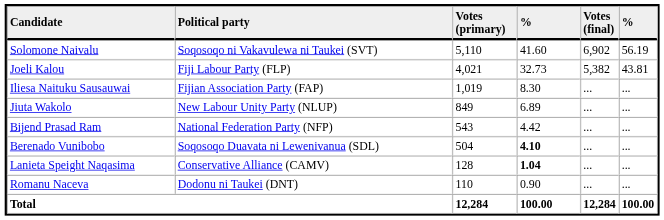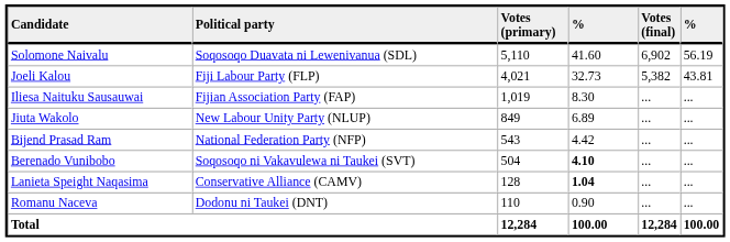 <table table width="70%" border="1" align="center" cellpadding=3 cellspacing=0 style="margin:5px; border:3px solid;">
 <tr>
 <td td width="27%" style="border-bottom:3px solid; background:#efefef;"><strong>Candidate</strong></td>
 <td td width="45%" style="border-bottom:3px solid; background:#efefef;"><strong>Political party</strong></td>
 <td td width="10%" style="border-bottom:3px solid; background:#efefef;"><strong>Votes<br>(primary)</strong></td>
 <td td width="10%" style="border-bottom:3px solid; background:#efefef;"><strong>%</strong></td>
 <td td width="4%" style="border-bottom:3px solid; background:#efefef;"><strong>Votes<br>(final)</strong></td>
 <td td width="4%" style="border-bottom:3px solid; background:#efefef;"><strong>%</strong></td>
 </tr>
 <tr>
 <td><a href='#'>Solomone Naivalu</a></td>
-<td><a href='#'>Soqosoqo ni Vakavulewa ni Taukei</a> (SVT)</td>
+<td><a href='#'>Soqosoqo Duavata ni Lewenivanua</a> (SDL)</td>
 <td>5,110</td>
 <td>41.60</td>
 <td>6,902</td>
 <td>56.19</td>
 </tr>
 <tr>
 <td><a href='#'>Joeli Kalou</a></td>
 <td><a href='#'>Fiji Labour Party</a> (FLP)</td>
 <td>4,021</td>
 <td>32.73</td>
 <td>5,382</td>
 <td>43.81</td>
 </tr>
 <tr>
 <td><a href='#'>Iliesa Naituku Sausauwai</a></td>
 <td><a href='#'>Fijian Association Party</a> (FAP)</td>
 <td>1,019</td>
 <td>8.30</td>
 <td>...</td>
 <td>...</td>
 </tr>
 <tr>
 <td><a href='#'>Jiuta Wakolo</a></td>
 <td><a href='#'>New Labour Unity Party</a> (NLUP)</td>
 <td>849</td>
 <td>6.89</td>
 <td>...</td>
 <td>...</td>
 </tr>
 <tr>
 <td><a href='#'>Bijend Prasad Ram</a></td>
 <td><a href='#'>National Federation Party</a> (NFP)</td>
 <td>543</td>
 <td>4.42</td>
 <td>...</td>
 <td>...</td>
 </tr>
 <tr>
 <td><a href='#'>Berenado Vunibobo</a></td>
-<td><a href='#'>Soqosoqo Duavata ni Lewenivanua</a> (SDL)</td>
+<td><a href='#'>Soqosoqo ni Vakavulewa ni Taukei</a> (SVT)</td>
 <td>504</td>
 <td><strong>4.10</strong></td>
 <td>...</td>
 <td>...</td>
 </tr>
 <tr>
 <td><a href='#'>Lanieta Speight Naqasima</a></td>
 <td><a href='#'>Conservative Alliance</a> (CAMV)</td>
 <td>128</td>
 <td><strong>1.04</strong></td>
 <td>...</td>
 <td>...</td>
 </tr>
 <tr>
 <td><a href='#'>Romanu Naceva</a></td>
 <td><a href='#'>Dodonu ni Taukei</a> (DNT)</td>
 <td>110</td>
 <td>0.90</td>
 <td>...</td>
 <td>...</td>
 </tr>
 <tr>
 <td colspan=2><strong>Total</strong></td>
 <td><strong>12,284</strong></td>
 <td><strong>100.00</strong></td>
 <td><strong>12,284</strong></td>
 <td><strong>100.00</strong></td>
 </tr>
 <tr>
 </tr>
 </table>
